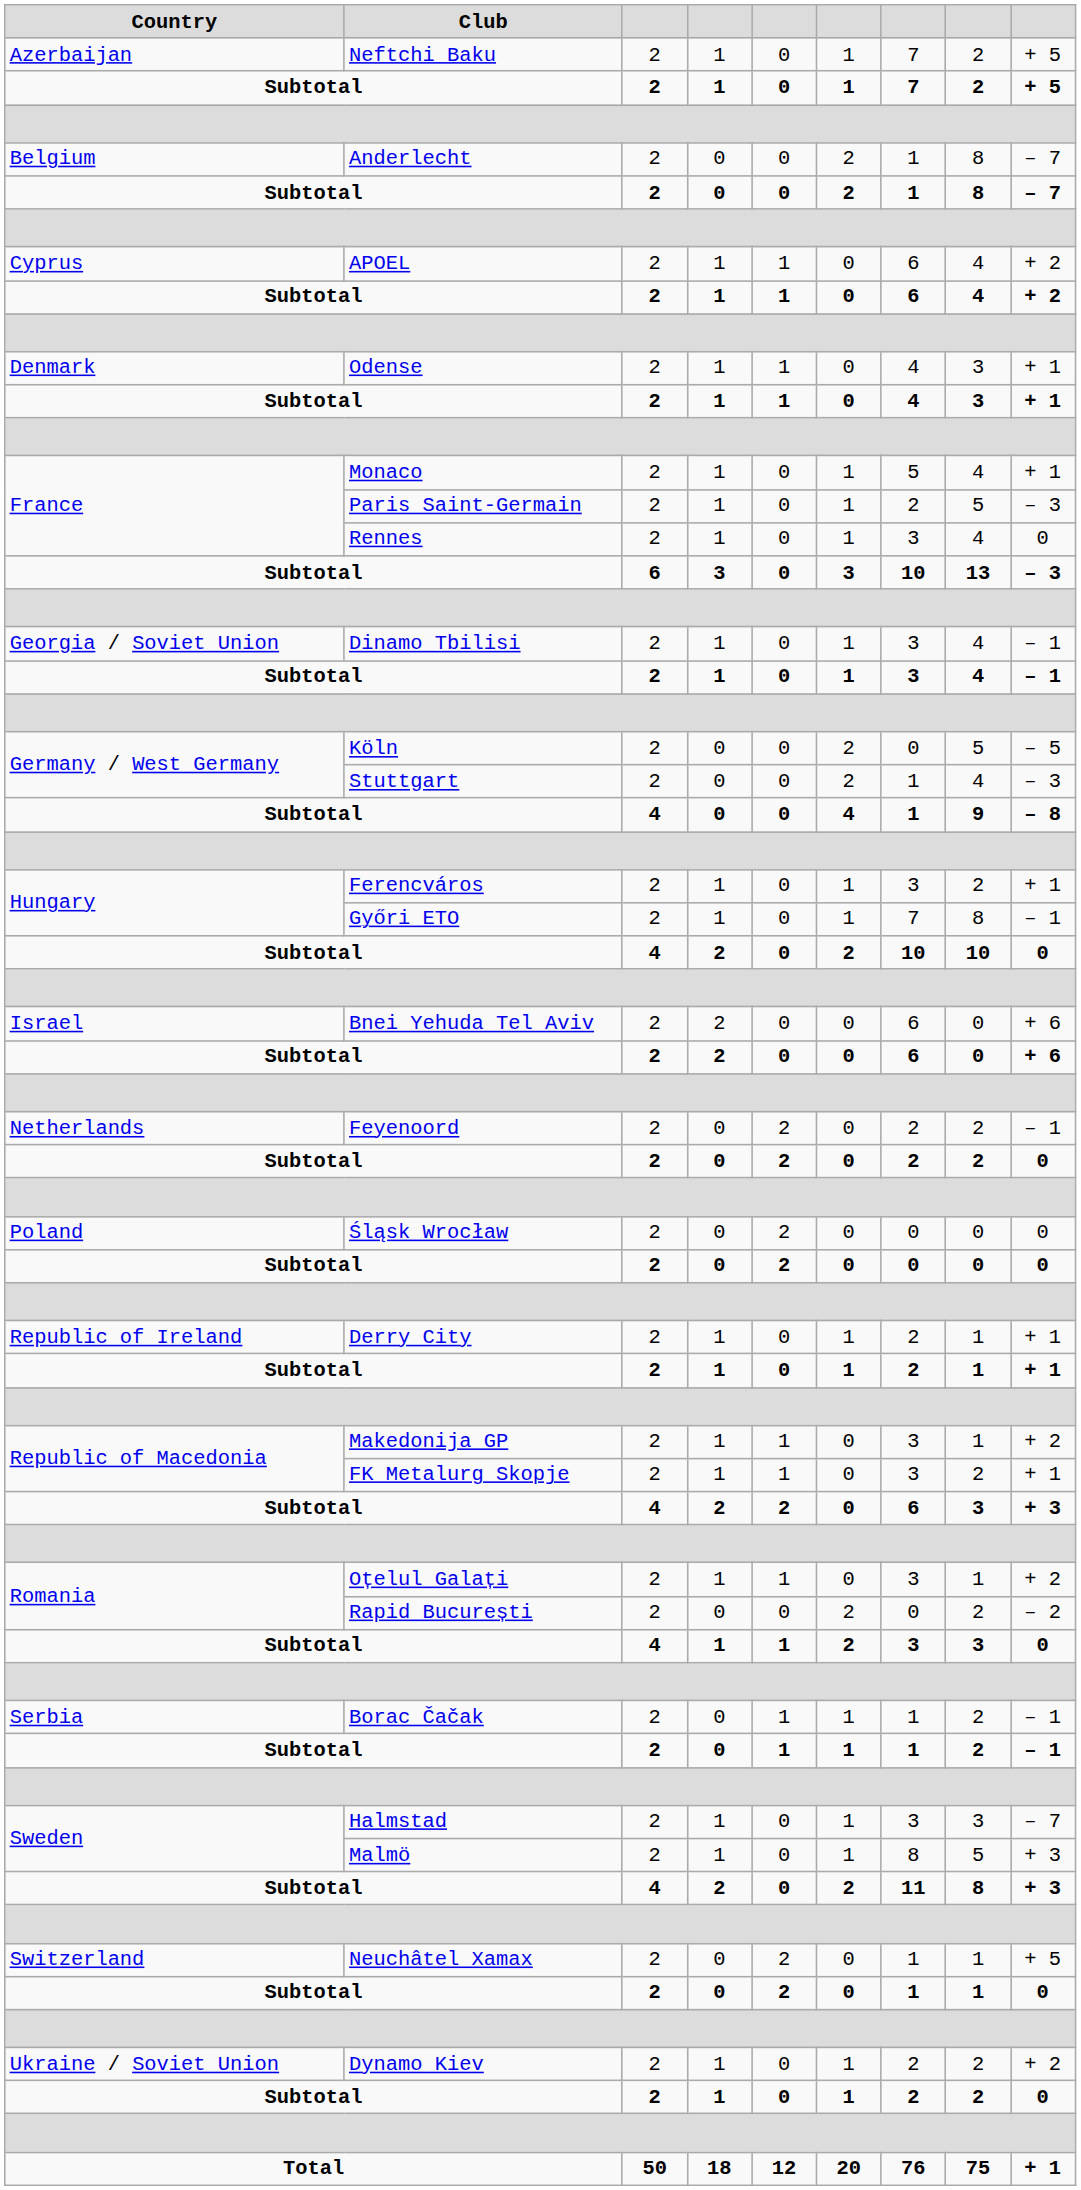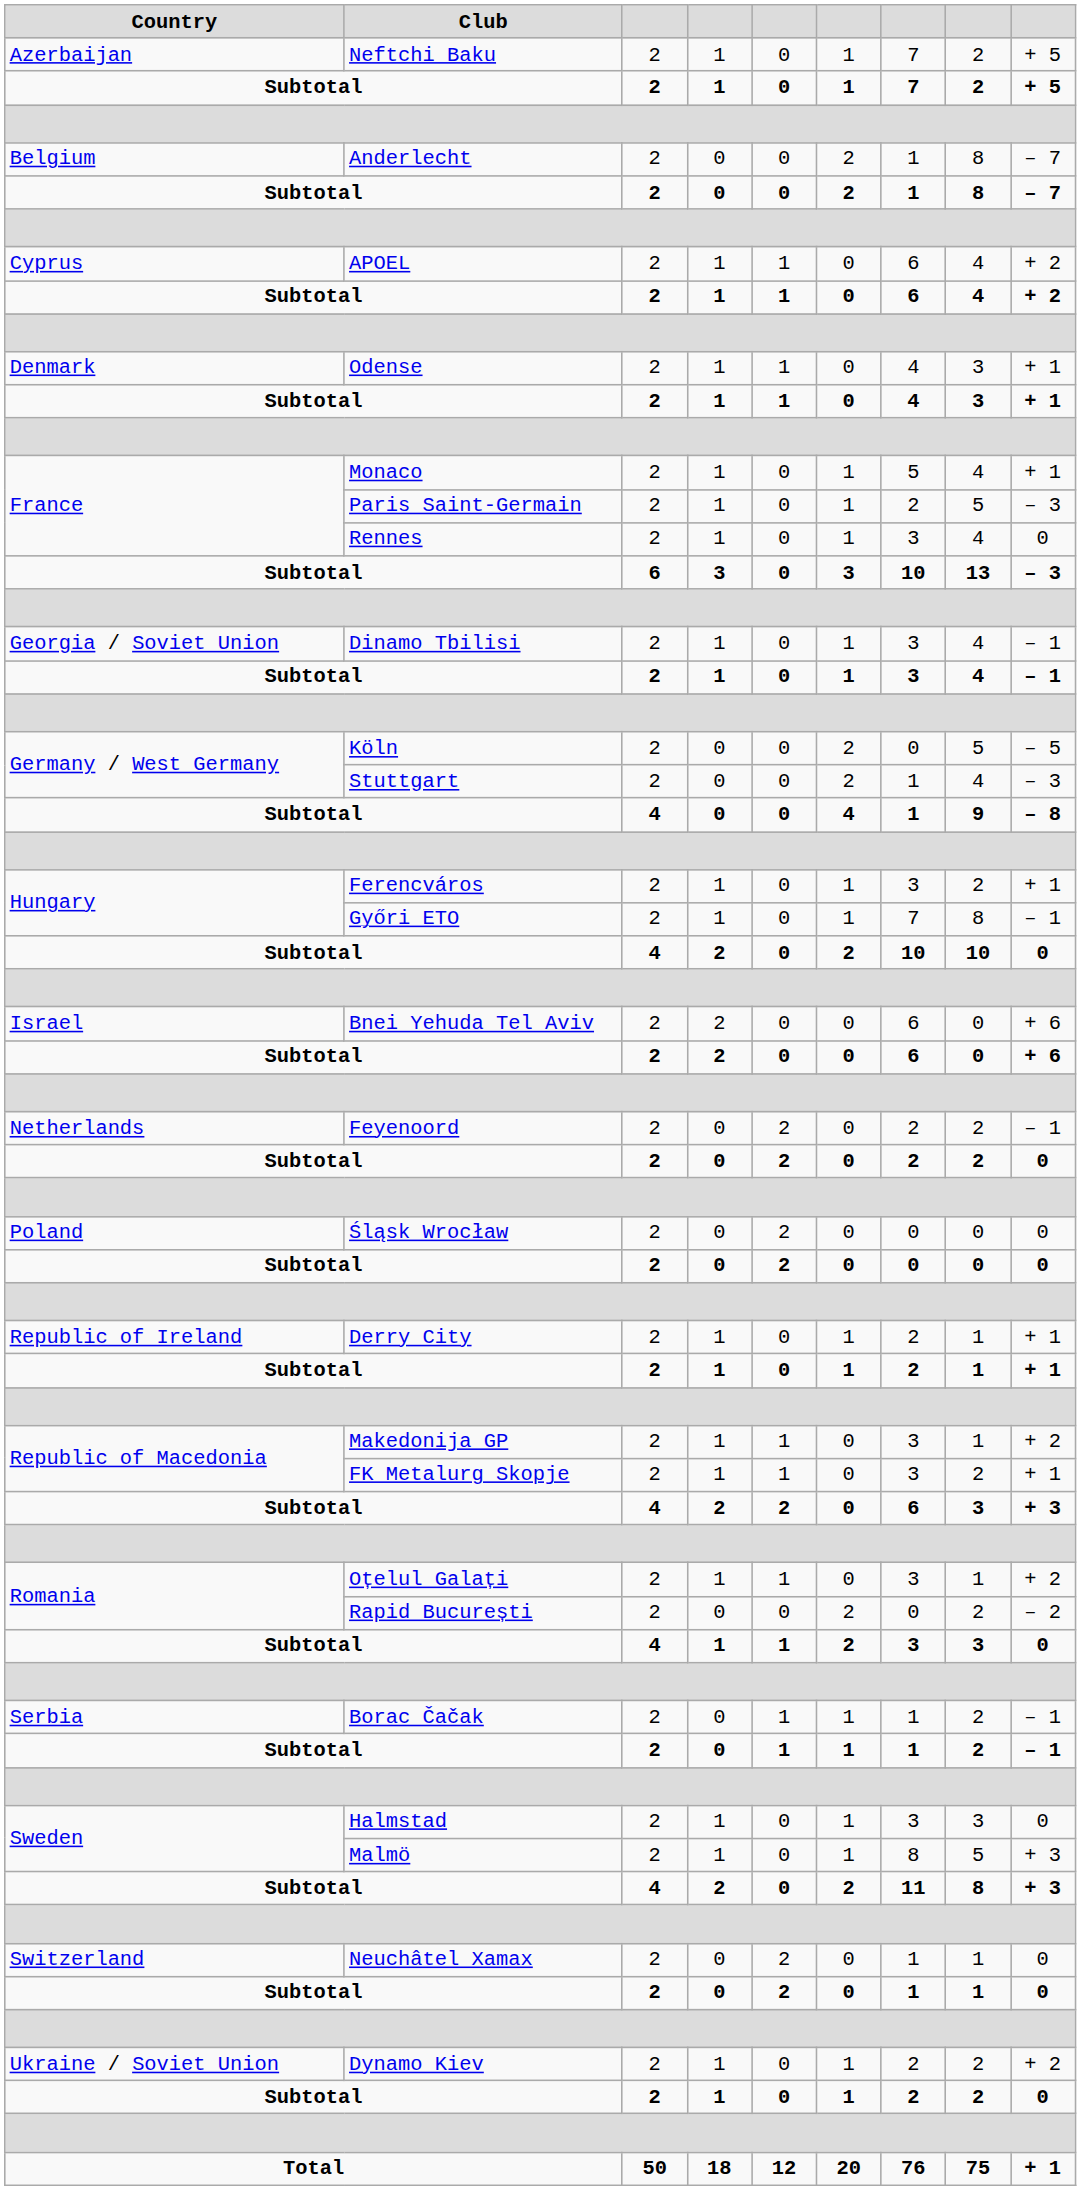 <table class="wikitable" style="text-align: center;">
 <tr>
 <th width="210" style="background:#DCDCDC">Country</th>
 <th width="171" style="background:#DCDCDC">Club</th>
 <th width="35" style="background:#DCDCDC"></th>
 <th width="35" style="background:#DCDCDC"></th>
 <th width="35" style="background:#DCDCDC"></th>
 <th width="35" style="background:#DCDCDC"></th>
 <th width="35" style="background:#DCDCDC"></th>
 <th width="35" style="background:#DCDCDC"></th>
 <th width="35" style="background:#DCDCDC"></th>
 </tr>
 <tr>
 <td align=left> <a href='#'>Azerbaijan</a></td>
 <td align=left><a href='#'>Neftchi Baku</a></td>
 <td>2</td>
 <td>1</td>
 <td>0</td>
 <td>1</td>
 <td>7</td>
 <td>2</td>
 <td>+ 5</td>
 </tr>
 <tr>
 <td colspan=2><strong>Subtotal</strong></td>
 <td><strong>2</strong></td>
 <td><strong>1</strong></td>
 <td><strong>0</strong></td>
 <td><strong>1</strong></td>
 <td><strong>7</strong></td>
 <td><strong>2</strong></td>
 <td><strong>+ 5</strong></td>
 </tr>
 <tr>
 <th colspan=9 height="18" style="background:#DCDCDC"></th>
 </tr>
 <tr>
 <td align=left> <a href='#'>Belgium</a></td>
 <td align=left><a href='#'>Anderlecht</a></td>
 <td>2</td>
 <td>0</td>
 <td>0</td>
 <td>2</td>
 <td>1</td>
 <td>8</td>
 <td>– 7</td>
 </tr>
 <tr>
 <td colspan=2><strong>Subtotal</strong></td>
 <td><strong>2</strong></td>
 <td><strong>0</strong></td>
 <td><strong>0</strong></td>
 <td><strong>2</strong></td>
 <td><strong>1</strong></td>
 <td><strong>8</strong></td>
 <td><strong>– 7</strong></td>
 </tr>
 <tr>
 <th colspan=9 height="18" style="background:#DCDCDC"></th>
 </tr>
 <tr>
 <td align=left> <a href='#'>Cyprus</a></td>
 <td align=left><a href='#'>APOEL</a></td>
 <td>2</td>
 <td>1</td>
 <td>1</td>
 <td>0</td>
 <td>6</td>
 <td>4</td>
 <td>+ 2</td>
 </tr>
 <tr>
 <td colspan=2><strong>Subtotal</strong></td>
 <td><strong>2</strong></td>
 <td><strong>1</strong></td>
 <td><strong>1</strong></td>
 <td><strong>0</strong></td>
 <td><strong>6</strong></td>
 <td><strong>4</strong></td>
 <td><strong>+ 2</strong></td>
 </tr>
 <tr>
 <th colspan=9 height="18" style="background:#DCDCDC"></th>
 </tr>
 <tr>
 <td align=left> <a href='#'>Denmark</a></td>
 <td align=left><a href='#'>Odense</a></td>
 <td>2</td>
 <td>1</td>
 <td>1</td>
 <td>0</td>
 <td>4</td>
 <td>3</td>
 <td>+ 1</td>
 </tr>
 <tr>
 <td colspan=2><strong>Subtotal</strong></td>
 <td><strong>2</strong></td>
 <td><strong>1</strong></td>
 <td><strong>1</strong></td>
 <td><strong>0</strong></td>
 <td><strong>4</strong></td>
 <td><strong>3</strong></td>
 <td><strong>+ 1</strong></td>
 </tr>
 <tr>
 <th colspan=9 height="18" style="background:#DCDCDC"></th>
 </tr>
 <tr>
 <td rowspan=3 align=left> <a href='#'>France</a></td>
 <td align=left><a href='#'>Monaco</a></td>
 <td>2</td>
 <td>1</td>
 <td>0</td>
 <td>1</td>
 <td>5</td>
 <td>4</td>
 <td>+ 1</td>
 </tr>
 <tr>
 <td align=left><a href='#'>Paris Saint-Germain</a></td>
 <td>2</td>
 <td>1</td>
 <td>0</td>
 <td>1</td>
 <td>2</td>
 <td>5</td>
 <td>– 3</td>
 </tr>
 <tr>
 <td align=left><a href='#'>Rennes</a></td>
 <td>2</td>
 <td>1</td>
 <td>0</td>
 <td>1</td>
 <td>3</td>
 <td>4</td>
 <td>0</td>
 </tr>
 <tr>
 <td colspan=2><strong>Subtotal</strong></td>
 <td><strong>6</strong></td>
 <td><strong>3</strong></td>
 <td><strong>0</strong></td>
 <td><strong>3</strong></td>
 <td><strong>10</strong></td>
 <td><strong>13</strong></td>
 <td><strong>– 3</strong></td>
 </tr>
 <tr>
 <th colspan=9 height="18" style="background:#DCDCDC"></th>
 </tr>
 <tr>
 <td align=left> <a href='#'>Georgia</a> /  <a href='#'>Soviet Union</a></td>
 <td align=left><a href='#'>Dinamo Tbilisi</a></td>
 <td>2</td>
 <td>1</td>
 <td>0</td>
 <td>1</td>
 <td>3</td>
 <td>4</td>
 <td>– 1</td>
 </tr>
 <tr>
 <td colspan=2><strong>Subtotal</strong></td>
 <td><strong>2</strong></td>
 <td><strong>1</strong></td>
 <td><strong>0</strong></td>
 <td><strong>1</strong></td>
 <td><strong>3</strong></td>
 <td><strong>4</strong></td>
 <td><strong>– 1</strong></td>
 </tr>
 <tr>
 <th colspan=9 height="18" style="background:#DCDCDC"></th>
 </tr>
 <tr>
 <td rowspan=2 align=left> <a href='#'>Germany</a> /  <a href='#'>West Germany</a></td>
 <td align=left><a href='#'>Köln</a></td>
 <td>2</td>
 <td>0</td>
 <td>0</td>
 <td>2</td>
 <td>0</td>
 <td>5</td>
 <td>– 5</td>
 </tr>
 <tr>
 <td align=left><a href='#'>Stuttgart</a></td>
 <td>2</td>
 <td>0</td>
 <td>0</td>
 <td>2</td>
 <td>1</td>
 <td>4</td>
 <td>– 3</td>
 </tr>
 <tr>
 <td colspan=2><strong>Subtotal</strong></td>
 <td><strong>4</strong></td>
 <td><strong>0</strong></td>
 <td><strong>0</strong></td>
 <td><strong>4</strong></td>
 <td><strong>1</strong></td>
 <td><strong>9</strong></td>
 <td><strong>– 8</strong></td>
 </tr>
 <tr>
 <th colspan=9 height="18" style="background:#DCDCDC"></th>
 </tr>
 <tr>
 <td rowspan=2 align=left> <a href='#'>Hungary</a></td>
 <td align=left><a href='#'>Ferencváros</a></td>
 <td>2</td>
 <td>1</td>
 <td>0</td>
 <td>1</td>
 <td>3</td>
 <td>2</td>
 <td>+ 1</td>
 </tr>
 <tr>
 <td align=left><a href='#'>Győri ETO</a></td>
 <td>2</td>
 <td>1</td>
 <td>0</td>
 <td>1</td>
 <td>7</td>
 <td>8</td>
 <td>– 1</td>
 </tr>
 <tr>
 <td colspan=2><strong>Subtotal</strong></td>
 <td><strong>4</strong></td>
 <td><strong>2</strong></td>
 <td><strong>0</strong></td>
 <td><strong>2</strong></td>
 <td><strong>10</strong></td>
 <td><strong>10</strong></td>
 <td><strong>0</strong></td>
 </tr>
 <tr>
 <th colspan=9 height="18" style="background:#DCDCDC"></th>
 </tr>
 <tr>
 <td align=left> <a href='#'>Israel</a></td>
 <td align=left><a href='#'>Bnei Yehuda Tel Aviv</a></td>
 <td>2</td>
 <td>2</td>
 <td>0</td>
 <td>0</td>
 <td>6</td>
 <td>0</td>
 <td>+ 6</td>
 </tr>
 <tr>
 <td colspan=2><strong>Subtotal</strong></td>
 <td><strong>2</strong></td>
 <td><strong>2</strong></td>
 <td><strong>0</strong></td>
 <td><strong>0</strong></td>
 <td><strong>6</strong></td>
 <td><strong>0</strong></td>
 <td><strong>+ 6</strong></td>
 </tr>
 <tr>
 <th colspan=9 height="18" style="background:#DCDCDC"></th>
 </tr>
 <tr>
 <td align=left> <a href='#'>Netherlands</a></td>
 <td align=left><a href='#'>Feyenoord</a></td>
 <td>2</td>
 <td>0</td>
 <td>2</td>
 <td>0</td>
 <td>2</td>
 <td>2</td>
 <td>– 1</td>
 </tr>
 <tr>
 <td colspan=2><strong>Subtotal</strong></td>
 <td><strong>2</strong></td>
 <td><strong>0</strong></td>
 <td><strong>2</strong></td>
 <td><strong>0</strong></td>
 <td><strong>2</strong></td>
 <td><strong>2</strong></td>
 <td><strong>0</strong></td>
 </tr>
 <tr>
 <th colspan=9 height="18" style="background:#DCDCDC"></th>
 </tr>
 <tr>
 <td align=left> <a href='#'>Poland</a></td>
 <td align=left><a href='#'>Śląsk Wrocław</a></td>
 <td>2</td>
 <td>0</td>
 <td>2</td>
 <td>0</td>
 <td>0</td>
 <td>0</td>
 <td>0</td>
 </tr>
 <tr>
 <td colspan=2><strong>Subtotal</strong></td>
 <td><strong>2</strong></td>
 <td><strong>0</strong></td>
 <td><strong>2</strong></td>
 <td><strong>0</strong></td>
 <td><strong>0</strong></td>
 <td><strong>0</strong></td>
 <td><strong>0</strong></td>
 </tr>
 <tr>
 <th colspan=9 height="18" style="background:#DCDCDC"></th>
 </tr>
 <tr>
 <td align=left> <a href='#'>Republic of Ireland</a></td>
 <td align=left><a href='#'>Derry City</a></td>
 <td>2</td>
 <td>1</td>
 <td>0</td>
 <td>1</td>
 <td>2</td>
 <td>1</td>
 <td>+ 1</td>
 </tr>
 <tr>
 <td colspan=2><strong>Subtotal</strong></td>
 <td><strong>2</strong></td>
 <td><strong>1</strong></td>
 <td><strong>0</strong></td>
 <td><strong>1</strong></td>
 <td><strong>2</strong></td>
 <td><strong>1</strong></td>
 <td><strong>+ 1</strong></td>
 </tr>
 <tr>
 <th colspan=9 height="18" style="background:#DCDCDC"></th>
 </tr>
 <tr>
 <td rowspan=2 align=left> <a href='#'>Republic of Macedonia</a></td>
 <td align=left><a href='#'>Makedonija GP</a></td>
 <td>2</td>
 <td>1</td>
 <td>1</td>
 <td>0</td>
 <td>3</td>
 <td>1</td>
 <td>+ 2</td>
 </tr>
 <tr>
 <td align=left><a href='#'>FK Metalurg Skopje</a></td>
 <td>2</td>
 <td>1</td>
 <td>1</td>
 <td>0</td>
 <td>3</td>
 <td>2</td>
 <td>+ 1</td>
 </tr>
 <tr>
 <td colspan=2><strong>Subtotal</strong></td>
 <td><strong>4</strong></td>
 <td><strong>2</strong></td>
 <td><strong>2</strong></td>
 <td><strong>0</strong></td>
 <td><strong>6</strong></td>
 <td><strong>3</strong></td>
 <td><strong>+ 3</strong></td>
 </tr>
 <tr>
 <th colspan=9 height="18" style="background:#DCDCDC"></th>
 </tr>
 <tr>
 <td rowspan=2 align=left> <a href='#'>Romania</a></td>
 <td align=left><a href='#'>Oțelul Galați</a></td>
 <td>2</td>
 <td>1</td>
 <td>1</td>
 <td>0</td>
 <td>3</td>
 <td>1</td>
 <td>+ 2</td>
 </tr>
 <tr>
 <td align=left><a href='#'>Rapid București</a></td>
 <td>2</td>
 <td>0</td>
 <td>0</td>
 <td>2</td>
 <td>0</td>
 <td>2</td>
 <td>– 2</td>
 </tr>
 <tr>
 <td colspan=2><strong>Subtotal</strong></td>
 <td><strong>4</strong></td>
 <td><strong>1</strong></td>
 <td><strong>1</strong></td>
 <td><strong>2</strong></td>
 <td><strong>3</strong></td>
 <td><strong>3</strong></td>
 <td><strong>0</strong></td>
 </tr>
 <tr>
 <th colspan=9 height="18" style="background:#DCDCDC"></th>
 </tr>
 <tr>
 <td align=left> <a href='#'>Serbia</a></td>
 <td align=left><a href='#'>Borac Čačak</a></td>
 <td>2</td>
 <td>0</td>
 <td>1</td>
 <td>1</td>
 <td>1</td>
 <td>2</td>
 <td>– 1</td>
 </tr>
 <tr>
 <td colspan=2><strong>Subtotal</strong></td>
 <td><strong>2</strong></td>
 <td><strong>0</strong></td>
 <td><strong>1</strong></td>
 <td><strong>1</strong></td>
 <td><strong>1</strong></td>
 <td><strong>2</strong></td>
 <td><strong>– 1</strong></td>
 </tr>
 <tr>
 <th colspan=9 height="18" style="background:#DCDCDC"></th>
 </tr>
 <tr>
 <td rowspan=2 align=left> <a href='#'>Sweden</a></td>
 <td align=left><a href='#'>Halmstad</a></td>
 <td>2</td>
 <td>1</td>
 <td>0</td>
 <td>1</td>
 <td>3</td>
 <td>3</td>
-<td>– 7</td>
+<td>0</td>
 </tr>
 <tr>
 <td align=left><a href='#'>Malmö</a></td>
 <td>2</td>
 <td>1</td>
 <td>0</td>
 <td>1</td>
 <td>8</td>
 <td>5</td>
 <td>+ 3</td>
 </tr>
 <tr>
 <td colspan=2><strong>Subtotal</strong></td>
 <td><strong>4</strong></td>
 <td><strong>2</strong></td>
 <td><strong>0</strong></td>
 <td><strong>2</strong></td>
 <td><strong>11</strong></td>
 <td><strong>8</strong></td>
 <td><strong>+ 3</strong></td>
 </tr>
 <tr>
 <th colspan=9 height="18" style="background:#DCDCDC"></th>
 </tr>
 <tr>
 <td align=left> <a href='#'>Switzerland</a></td>
 <td align=left><a href='#'>Neuchâtel Xamax</a></td>
 <td>2</td>
 <td>0</td>
 <td>2</td>
 <td>0</td>
 <td>1</td>
 <td>1</td>
-<td>+ 5</td>
+<td>0</td>
 </tr>
 <tr>
 <td colspan=2><strong>Subtotal</strong></td>
 <td><strong>2</strong></td>
 <td><strong>0</strong></td>
 <td><strong>2</strong></td>
 <td><strong>0</strong></td>
 <td><strong>1</strong></td>
 <td><strong>1</strong></td>
 <td><strong>0</strong></td>
 </tr>
 <tr>
 <th colspan=9 height="18" style="background:#DCDCDC"></th>
 </tr>
 <tr>
 <td align=left> <a href='#'>Ukraine</a> /  <a href='#'>Soviet Union</a></td>
 <td align=left><a href='#'>Dynamo Kiev</a></td>
 <td>2</td>
 <td>1</td>
 <td>0</td>
 <td>1</td>
 <td>2</td>
 <td>2</td>
 <td>+ 2</td>
 </tr>
 <tr>
 <td colspan=2><strong>Subtotal</strong></td>
 <td><strong>2</strong></td>
 <td><strong>1</strong></td>
 <td><strong>0</strong></td>
 <td><strong>1</strong></td>
 <td><strong>2</strong></td>
 <td><strong>2</strong></td>
 <td><strong>0</strong></td>
 </tr>
 <tr>
 <th colspan=9 height="18" style="background:#DCDCDC"></th>
 </tr>
 <tr>
 <td colspan=2><strong>Total</strong></td>
 <td><strong>50</strong></td>
 <td><strong>18</strong></td>
 <td><strong>12</strong></td>
 <td><strong>20</strong></td>
 <td><strong>76</strong></td>
 <td><strong>75</strong></td>
 <td><strong>+ 1</strong></td>
 </tr>
 <tr>
 </tr>
 </table>
